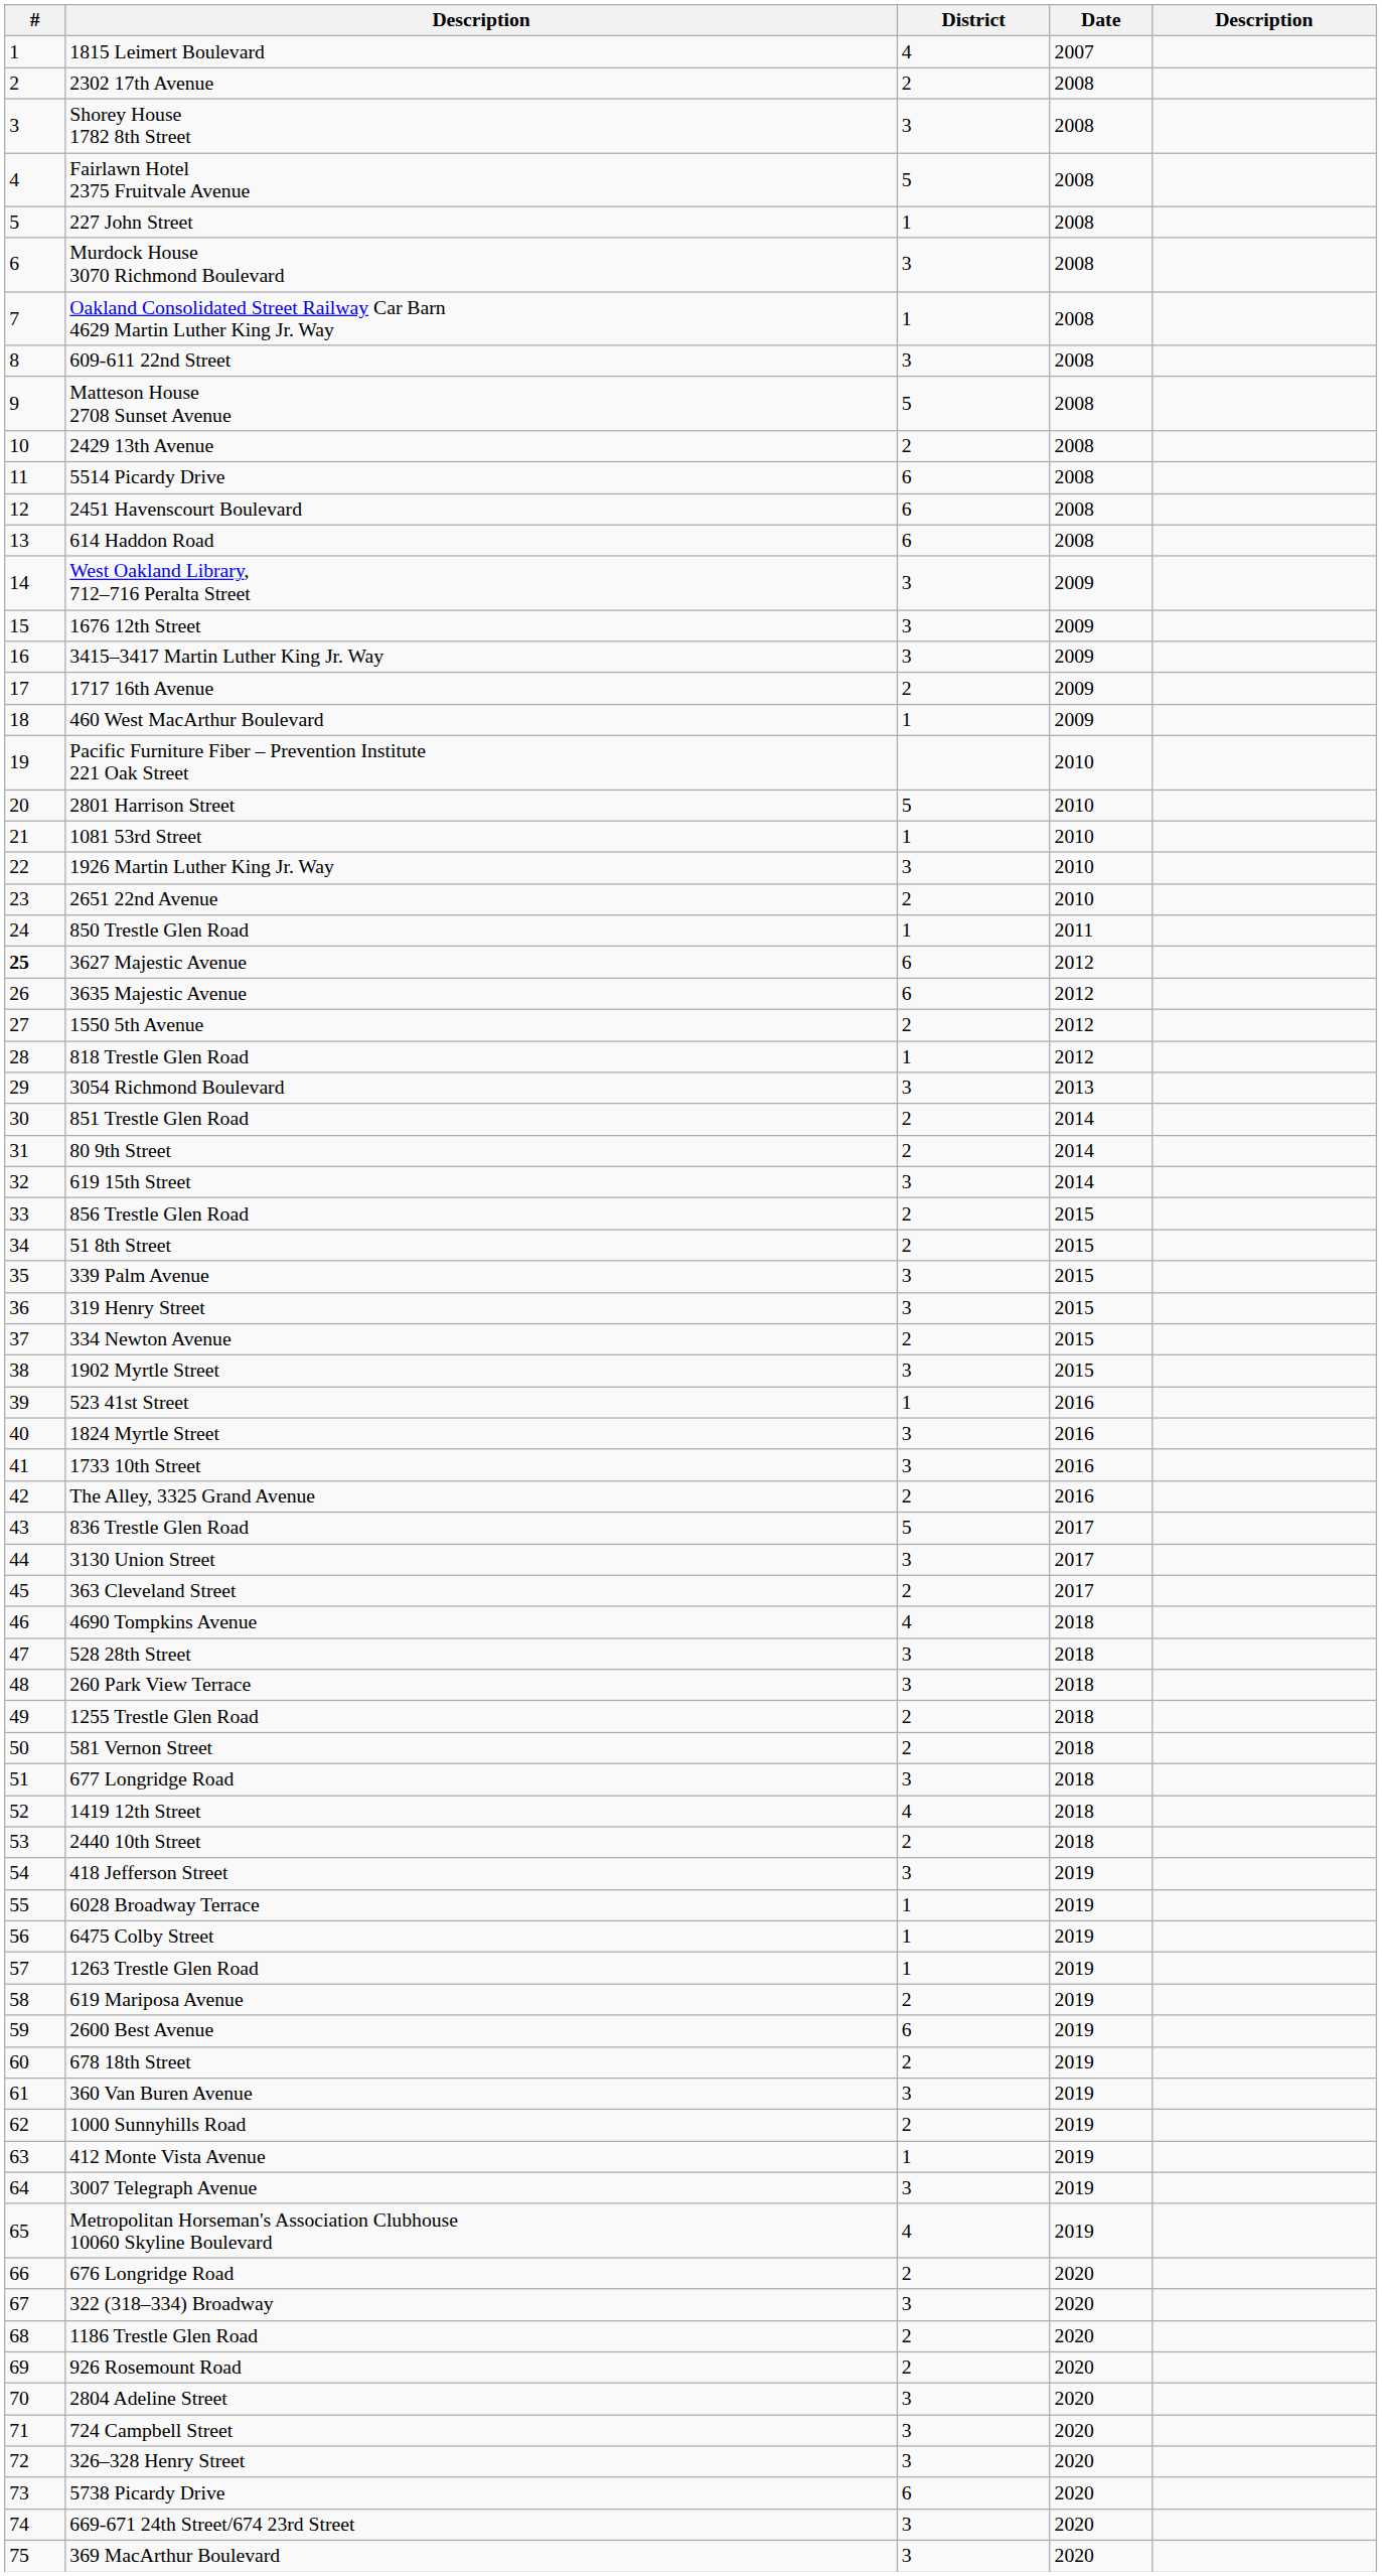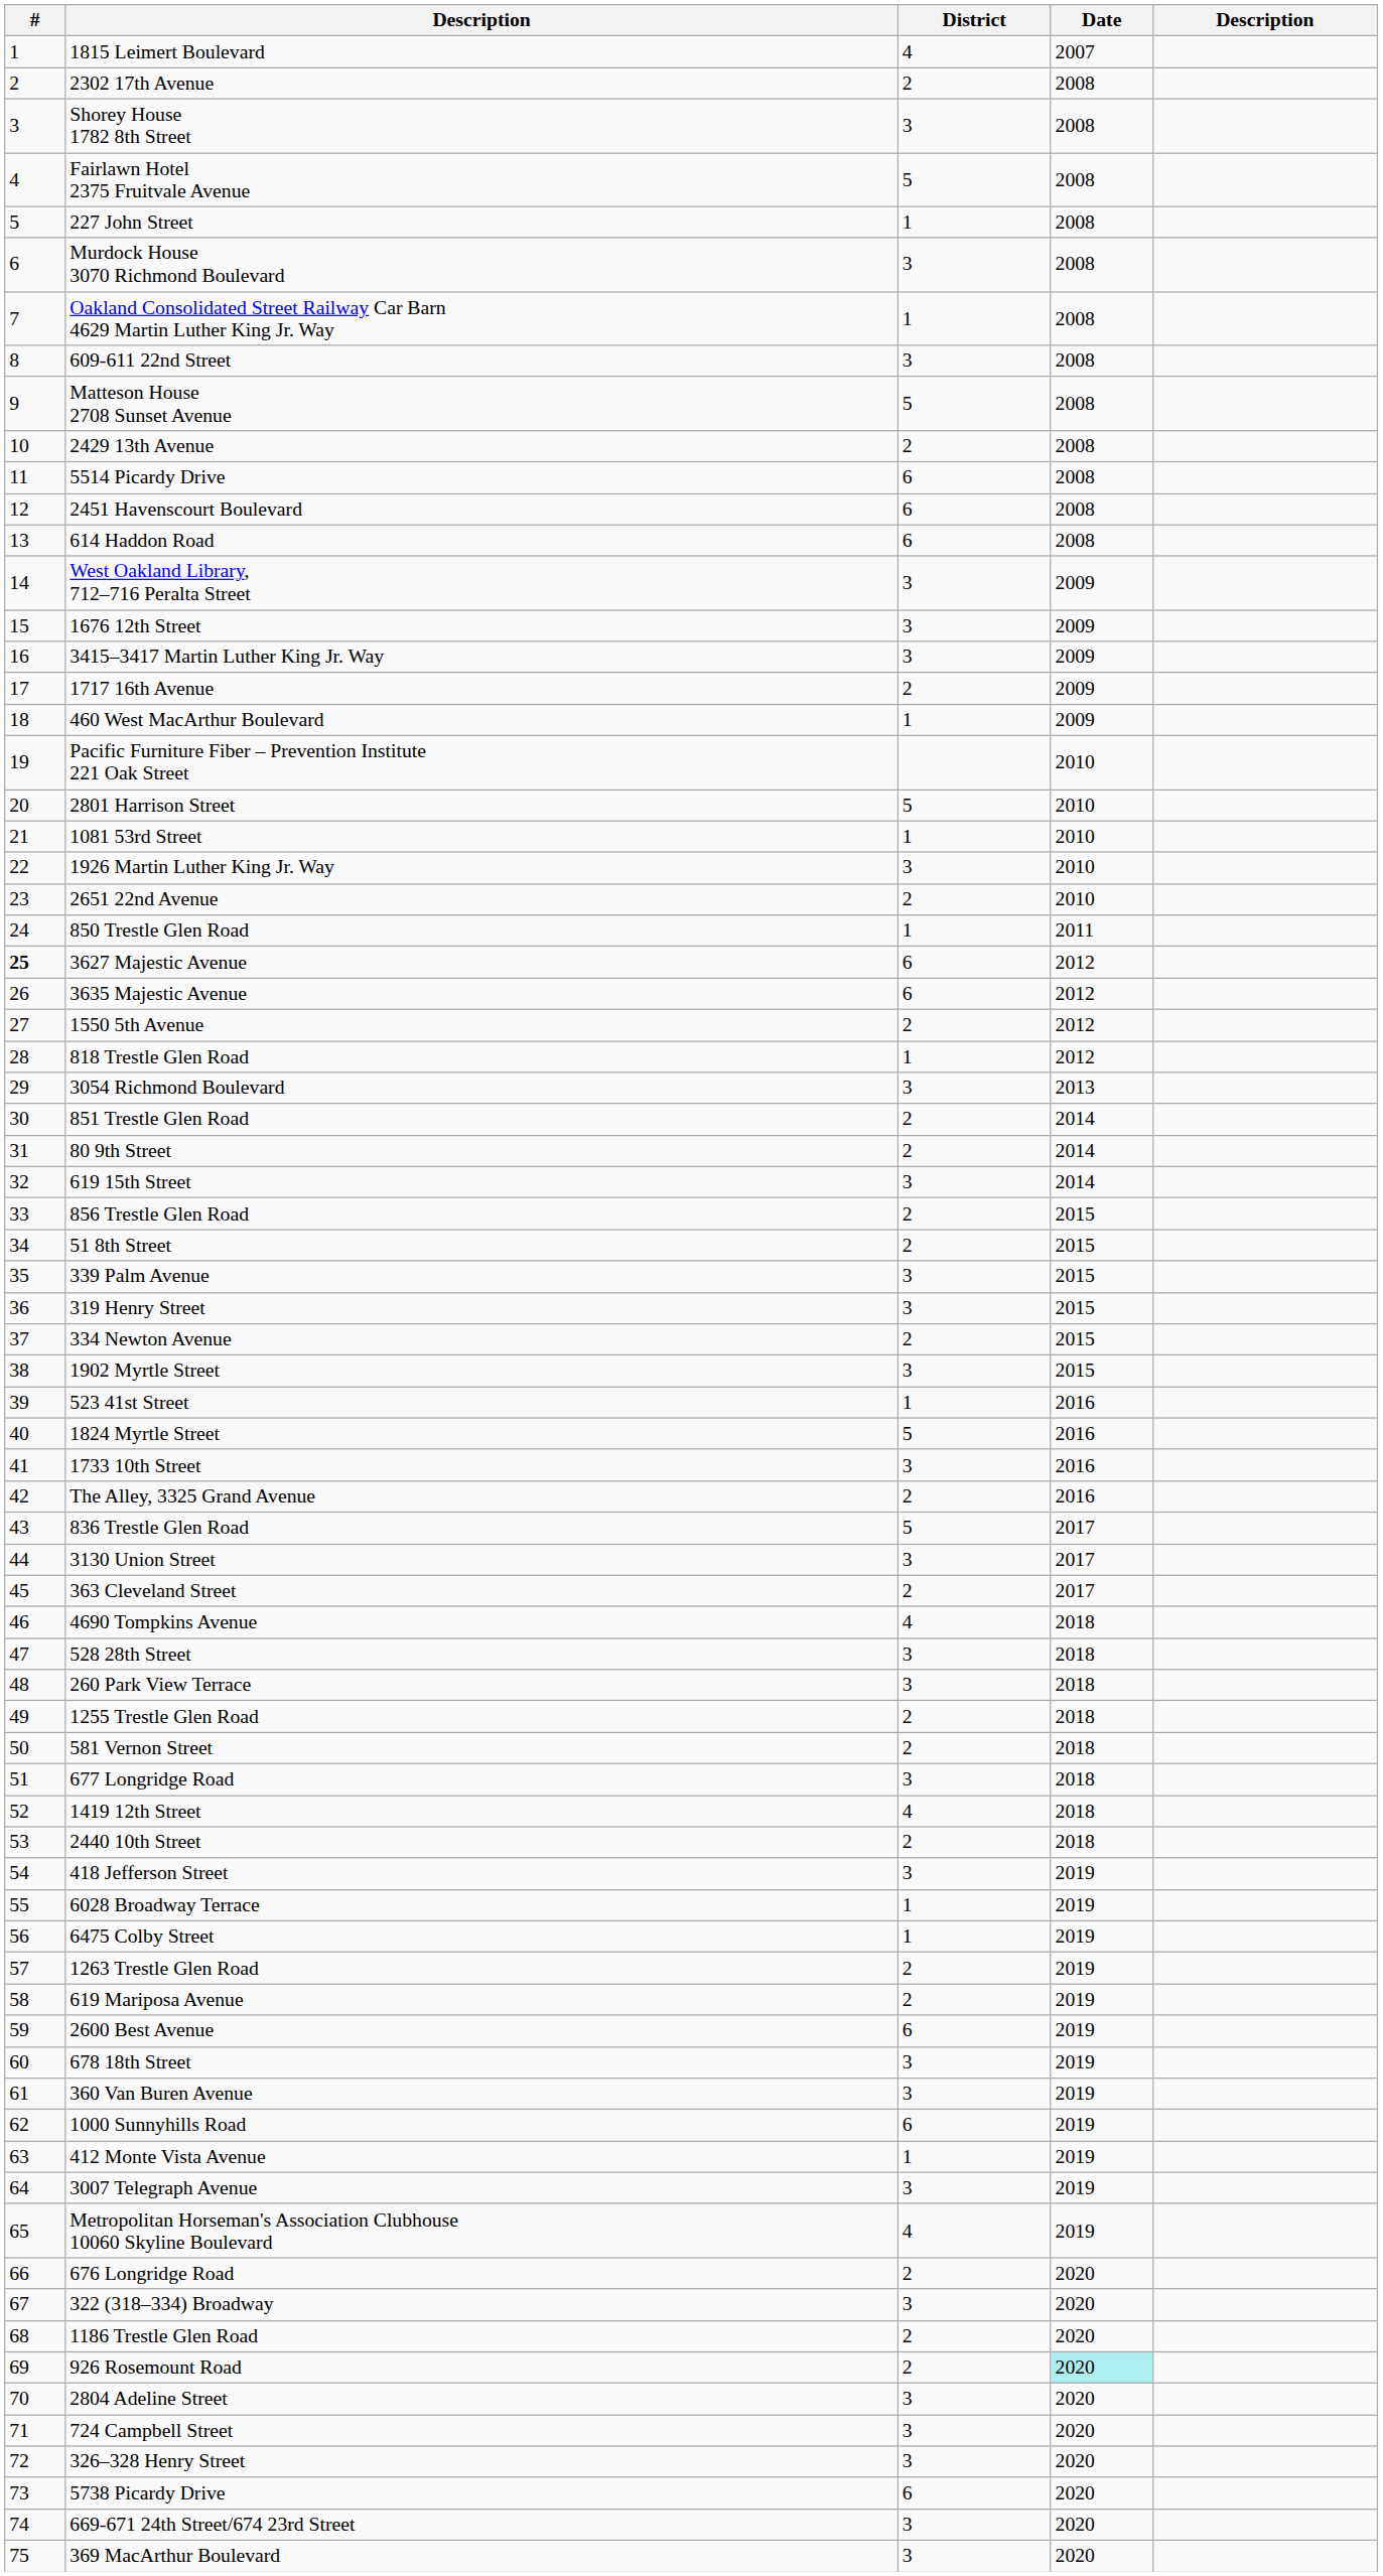 <table class="wikitable sortable" style="width:70%">
 <tr>
 <th>#</th>
 <th>Description</th>
 <th>District</th>
 <th>Date</th>
 <th>Description</th>
 </tr>
 <tr>
 <td>1</td>
 <td>1815 Leimert Boulevard</td>
 <td>4</td>
 <td>2007</td>
 <td></td>
 </tr>
 <tr>
 <td>2</td>
 <td>2302 17th Avenue</td>
 <td>2</td>
 <td>2008</td>
 <td></td>
 </tr>
 <tr>
 <td>3</td>
 <td>Shorey House<br>1782 8th Street</td>
 <td>3</td>
 <td>2008</td>
 <td></td>
 </tr>
 <tr>
 <td>4</td>
 <td>Fairlawn Hotel<br>2375 Fruitvale Avenue</td>
 <td>5</td>
 <td>2008</td>
 <td></td>
 </tr>
 <tr>
 <td>5</td>
 <td>227 John Street</td>
 <td>1</td>
 <td>2008</td>
 <td></td>
 </tr>
 <tr>
 <td>6</td>
 <td>Murdock House<br>3070 Richmond Boulevard</td>
 <td>3</td>
 <td>2008</td>
 <td></td>
 </tr>
 <tr>
 <td>7</td>
 <td><a href='#'>Oakland Consolidated Street Railway</a> Car Barn<br>4629 Martin Luther King Jr. Way</td>
 <td>1</td>
 <td>2008</td>
 <td></td>
 </tr>
 <tr>
 <td>8</td>
 <td>609-611 22nd Street</td>
 <td>3</td>
 <td>2008</td>
 <td></td>
 </tr>
 <tr>
 <td>9</td>
 <td>Matteson House<br>2708 Sunset Avenue</td>
 <td>5</td>
 <td>2008</td>
 <td></td>
 </tr>
 <tr>
 <td>10</td>
 <td>2429 13th Avenue</td>
 <td>2</td>
 <td>2008</td>
 <td></td>
 </tr>
 <tr>
 <td>11</td>
 <td>5514 Picardy Drive</td>
 <td>6</td>
 <td>2008</td>
 <td></td>
 </tr>
 <tr>
 <td>12</td>
 <td>2451 Havenscourt Boulevard</td>
 <td>6</td>
 <td>2008</td>
 <td></td>
 </tr>
 <tr>
 <td>13</td>
 <td>614 Haddon Road</td>
 <td>6</td>
 <td>2008</td>
 <td></td>
 </tr>
 <tr>
 <td>14</td>
 <td><a href='#'>West Oakland Library</a>,<br>712–716 Peralta Street</td>
 <td>3</td>
 <td>2009</td>
 <td></td>
 </tr>
 <tr>
 <td>15</td>
 <td>1676 12th Street</td>
 <td>3</td>
 <td>2009</td>
 <td></td>
 </tr>
 <tr>
 <td>16</td>
 <td>3415–3417 Martin Luther King Jr. Way</td>
 <td>3</td>
 <td>2009</td>
 <td></td>
 </tr>
 <tr>
 <td>17</td>
 <td>1717 16th Avenue</td>
 <td>2</td>
 <td>2009</td>
 <td></td>
 </tr>
 <tr>
 <td>18</td>
 <td>460 West MacArthur Boulevard</td>
 <td>1</td>
 <td>2009</td>
 <td></td>
 </tr>
 <tr>
 <td>19</td>
 <td>Pacific Furniture Fiber – Prevention Institute<br>221 Oak Street</td>
 <td></td>
 <td>2010</td>
 <td></td>
 </tr>
 <tr>
 <td>20</td>
 <td>2801 Harrison Street</td>
 <td>5</td>
 <td>2010</td>
 <td></td>
 </tr>
 <tr>
 <td>21</td>
 <td>1081 53rd Street</td>
 <td>1</td>
 <td>2010</td>
 <td></td>
 </tr>
 <tr>
 <td>22</td>
 <td>1926 Martin Luther King Jr. Way</td>
 <td>3</td>
 <td>2010</td>
 <td></td>
 </tr>
 <tr>
 <td>23</td>
 <td>2651 22nd Avenue</td>
 <td>2</td>
 <td>2010</td>
 <td></td>
 </tr>
 <tr>
 <td>24</td>
 <td>850 Trestle Glen Road</td>
 <td>1</td>
 <td>2011</td>
 <td></td>
 </tr>
 <tr>
 <td><strong>25</strong></td>
 <td>3627 Majestic Avenue</td>
 <td>6</td>
 <td>2012</td>
 <td></td>
 </tr>
 <tr>
 <td>26</td>
 <td>3635 Majestic Avenue</td>
 <td>6</td>
 <td>2012</td>
 <td></td>
 </tr>
 <tr>
 <td>27</td>
 <td>1550 5th Avenue</td>
 <td>2</td>
 <td>2012</td>
 <td></td>
 </tr>
 <tr>
 <td>28</td>
 <td>818 Trestle Glen Road</td>
 <td>1</td>
 <td>2012</td>
 <td></td>
 </tr>
 <tr>
 <td>29</td>
 <td>3054 Richmond Boulevard</td>
 <td>3</td>
 <td>2013</td>
 <td></td>
 </tr>
 <tr>
 <td>30</td>
 <td>851 Trestle Glen Road</td>
 <td>2</td>
 <td>2014</td>
 <td></td>
 </tr>
 <tr>
 <td>31</td>
 <td>80 9th Street</td>
 <td>2</td>
 <td>2014</td>
 <td></td>
 </tr>
 <tr>
 <td>32</td>
 <td>619 15th Street</td>
 <td>3</td>
 <td>2014</td>
 </tr>
 <tr>
 <td>33</td>
 <td>856 Trestle Glen Road</td>
 <td>2</td>
 <td>2015</td>
 <td></td>
 </tr>
 <tr>
 <td>34</td>
 <td>51 8th Street</td>
 <td>2</td>
 <td>2015</td>
 <td></td>
 </tr>
 <tr>
 <td>35</td>
 <td>339 Palm Avenue</td>
 <td>3</td>
 <td>2015</td>
 <td></td>
 </tr>
 <tr>
 <td>36</td>
 <td>319 Henry Street</td>
 <td>3</td>
 <td>2015</td>
 <td></td>
 </tr>
 <tr>
 <td>37</td>
 <td>334 Newton Avenue</td>
 <td>2</td>
 <td>2015</td>
 <td></td>
 </tr>
 <tr>
 <td>38</td>
 <td>1902 Myrtle Street</td>
 <td>3</td>
 <td>2015</td>
 <td></td>
 </tr>
 <tr>
 <td>39</td>
 <td>523 41st Street</td>
 <td>1</td>
 <td>2016</td>
 <td></td>
 </tr>
 <tr>
 <td>40</td>
 <td>1824 Myrtle Street</td>
-<td>3</td>
+<td>5</td>
 <td>2016</td>
 <td></td>
 </tr>
 <tr>
 <td>41</td>
 <td>1733 10th Street</td>
 <td>3</td>
 <td>2016</td>
 <td></td>
 </tr>
 <tr>
 <td>42</td>
 <td>The Alley, 3325 Grand Avenue</td>
 <td>2</td>
 <td>2016</td>
 </tr>
 <tr>
 <td>43</td>
 <td>836 Trestle Glen Road</td>
 <td>5</td>
 <td>2017</td>
 <td></td>
 </tr>
 <tr>
 <td>44</td>
 <td>3130 Union Street</td>
 <td>3</td>
 <td>2017</td>
 <td></td>
 </tr>
 <tr>
 <td>45</td>
 <td>363 Cleveland Street</td>
 <td>2</td>
 <td>2017</td>
 <td></td>
 </tr>
 <tr>
 <td>46</td>
 <td>4690 Tompkins Avenue</td>
 <td>4</td>
 <td>2018</td>
 <td></td>
 </tr>
 <tr>
 <td>47</td>
 <td>528 28th Street</td>
 <td>3</td>
 <td>2018</td>
 <td></td>
 </tr>
 <tr>
 <td>48</td>
 <td>260 Park View Terrace</td>
 <td>3</td>
 <td>2018</td>
 <td></td>
 </tr>
 <tr>
 <td>49</td>
 <td>1255 Trestle Glen Road</td>
 <td>2</td>
 <td>2018</td>
 <td></td>
 </tr>
 <tr>
 <td>50</td>
 <td>581 Vernon Street</td>
 <td>2</td>
 <td>2018</td>
 <td></td>
 </tr>
 <tr>
 <td>51</td>
 <td>677 Longridge Road</td>
 <td>3</td>
 <td>2018</td>
 <td></td>
 </tr>
 <tr>
 <td>52</td>
 <td>1419 12th Street</td>
 <td>4</td>
 <td>2018</td>
 <td></td>
 </tr>
 <tr>
 <td>53</td>
 <td>2440 10th Street</td>
 <td>2</td>
 <td>2018</td>
 <td></td>
 </tr>
 <tr>
 <td>54</td>
 <td>418 Jefferson Street</td>
 <td>3</td>
 <td>2019</td>
 <td></td>
 </tr>
 <tr>
 <td>55</td>
 <td>6028 Broadway Terrace</td>
 <td>1</td>
 <td>2019</td>
 <td></td>
 </tr>
 <tr>
 <td>56</td>
 <td>6475 Colby Street</td>
 <td>1</td>
 <td>2019</td>
 <td></td>
 </tr>
 <tr>
 <td>57</td>
 <td>1263 Trestle Glen Road</td>
-<td>1</td>
+<td>2</td>
 <td>2019</td>
 <td></td>
 </tr>
 <tr>
 <td>58</td>
 <td>619 Mariposa Avenue</td>
 <td>2</td>
 <td>2019</td>
 <td></td>
 </tr>
 <tr>
 <td>59</td>
 <td>2600 Best Avenue</td>
 <td>6</td>
 <td>2019</td>
 <td></td>
 </tr>
 <tr>
 <td>60</td>
 <td>678 18th Street</td>
-<td>2</td>
+<td>3</td>
 <td>2019</td>
 <td></td>
 </tr>
 <tr>
 <td>61</td>
 <td>360 Van Buren Avenue</td>
 <td>3</td>
 <td>2019</td>
 <td></td>
 </tr>
 <tr>
 <td>62</td>
 <td>1000 Sunnyhills Road</td>
-<td>2</td>
+<td>6</td>
 <td>2019</td>
 <td></td>
 </tr>
 <tr>
 <td>63</td>
 <td>412 Monte Vista Avenue</td>
 <td>1</td>
 <td>2019</td>
 <td></td>
 </tr>
 <tr>
 <td>64</td>
 <td>3007 Telegraph Avenue</td>
 <td>3</td>
 <td>2019</td>
 <td></td>
 </tr>
 <tr>
 <td>65</td>
 <td>Metropolitan Horseman's Association Clubhouse<br>10060 Skyline Boulevard</td>
 <td>4</td>
 <td>2019</td>
 <td></td>
 </tr>
 <tr>
 <td>66</td>
 <td>676 Longridge Road</td>
 <td>2</td>
 <td>2020</td>
 <td></td>
 </tr>
 <tr>
 <td>67</td>
 <td>322 (318–334) Broadway</td>
 <td>3</td>
 <td>2020</td>
 <td></td>
 </tr>
 <tr>
 <td>68</td>
 <td>1186 Trestle Glen Road</td>
 <td>2</td>
 <td>2020</td>
 <td></td>
 </tr>
 <tr>
 <td>69</td>
 <td>926 Rosemount Road</td>
 <td>2</td>
-<td>2020</td>
+<td style="background: paleturquoise;">2020</td>
 <td></td>
 </tr>
 <tr>
 <td>70</td>
 <td>2804 Adeline Street</td>
 <td>3</td>
 <td>2020</td>
 <td></td>
 </tr>
 <tr>
 <td>71</td>
 <td>724 Campbell Street</td>
 <td>3</td>
 <td>2020</td>
 <td></td>
 </tr>
 <tr>
 <td>72</td>
 <td>326–328 Henry Street</td>
 <td>3</td>
 <td>2020</td>
 <td></td>
 </tr>
 <tr>
 <td>73</td>
 <td>5738 Picardy Drive</td>
 <td>6</td>
 <td>2020</td>
 <td></td>
 </tr>
 <tr>
 <td>74</td>
 <td>669-671 24th Street/674 23rd Street</td>
 <td>3</td>
 <td>2020</td>
 <td></td>
 </tr>
 <tr>
 <td>75</td>
 <td>369 MacArthur Boulevard</td>
 <td>3</td>
 <td>2020</td>
 <td></td>
 </tr>
 </table>
